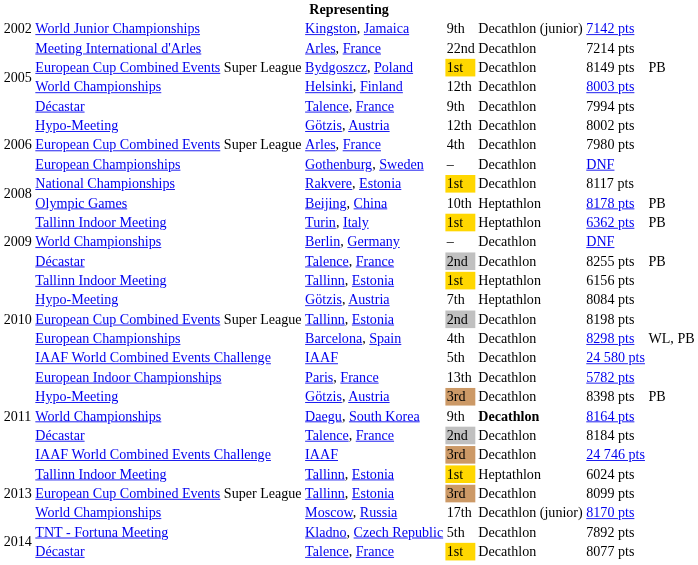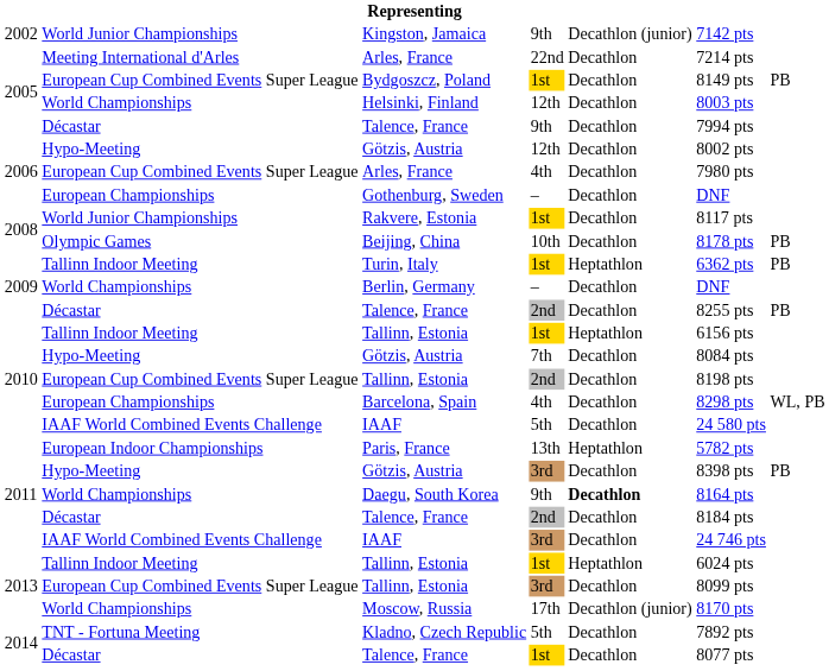 <table>
 <tr>
 <th colspan="7">Representing </th>
 </tr>
 <tr>
 <td>2002</td>
 <td><a href='#'>World Junior Championships</a></td>
 <td><a href='#'>Kingston</a>, <a href='#'>Jamaica</a></td>
 <td>9th</td>
 <td>Decathlon (junior)</td>
 <td><a href='#'>7142 pts</a></td>
 <td></td>
 </tr>
 <tr>
 <td rowspan=4>2005</td>
 <td><a href='#'>Meeting International d'Arles</a></td>
 <td><a href='#'>Arles</a>, <a href='#'>France</a></td>
 <td>22nd</td>
 <td>Decathlon</td>
 <td>7214 pts</td>
 <td></td>
 </tr>
 <tr>
 <td><a href='#'>European Cup Combined Events</a> Super League</td>
 <td><a href='#'>Bydgoszcz</a>, <a href='#'>Poland</a></td>
 <td bgcolor="Gold">1st</td>
 <td>Decathlon</td>
 <td>8149 pts</td>
 <td>PB</td>
 </tr>
 <tr>
 <td><a href='#'>World Championships</a></td>
 <td><a href='#'>Helsinki</a>, <a href='#'>Finland</a></td>
 <td>12th</td>
 <td>Decathlon</td>
 <td><a href='#'>8003 pts</a></td>
 <td></td>
 </tr>
 <tr>
 <td><a href='#'>Décastar</a></td>
 <td><a href='#'>Talence</a>, <a href='#'>France</a></td>
 <td>9th</td>
 <td>Decathlon</td>
 <td>7994 pts</td>
 <td></td>
 </tr>
 <tr>
 <td rowspan=3>2006</td>
 <td><a href='#'>Hypo-Meeting</a></td>
 <td><a href='#'>Götzis</a>, <a href='#'>Austria</a></td>
 <td>12th</td>
 <td>Decathlon</td>
 <td>8002 pts</td>
 <td></td>
 </tr>
 <tr>
 <td><a href='#'>European Cup Combined Events</a> Super League</td>
 <td><a href='#'>Arles</a>, <a href='#'>France</a></td>
 <td>4th</td>
 <td>Decathlon</td>
 <td>7980 pts</td>
 <td></td>
 </tr>
 <tr>
 <td><a href='#'>European Championships</a></td>
 <td><a href='#'>Gothenburg</a>, <a href='#'>Sweden</a></td>
 <td>–</td>
 <td>Decathlon</td>
 <td><a href='#'>DNF</a></td>
 <td></td>
 </tr>
 <tr>
 <td rowspan=2>2008</td>
-<td><a href='#'>National Championships</a></td>
+<td><a href='#'>World Junior Championships</a></td>
 <td><a href='#'>Rakvere</a>, <a href='#'>Estonia</a></td>
 <td bgcolor="Gold">1st</td>
 <td>Decathlon</td>
 <td>8117 pts</td>
 <td></td>
 </tr>
 <tr>
 <td><a href='#'>Olympic Games</a></td>
 <td><a href='#'>Beijing</a>, <a href='#'>China</a></td>
 <td>10th</td>
-<td>Heptathlon</td>
+<td>Decathlon</td>
 <td><a href='#'>8178 pts</a></td>
 <td>PB</td>
 </tr>
 <tr>
 <td rowspan=3>2009</td>
 <td><a href='#'>Tallinn Indoor Meeting</a></td>
 <td><a href='#'>Turin</a>, <a href='#'>Italy</a></td>
 <td bgcolor="Gold">1st</td>
 <td>Heptathlon</td>
 <td><a href='#'>6362 pts</a></td>
 <td>PB</td>
 </tr>
 <tr>
 <td><a href='#'>World Championships</a></td>
 <td><a href='#'>Berlin</a>, <a href='#'>Germany</a></td>
 <td>–</td>
 <td>Decathlon</td>
 <td><a href='#'>DNF</a></td>
 <td></td>
 </tr>
 <tr>
 <td><a href='#'>Décastar</a></td>
 <td><a href='#'>Talence</a>, <a href='#'>France</a></td>
 <td bgcolor="silver">2nd</td>
 <td>Decathlon</td>
 <td>8255 pts</td>
 <td>PB</td>
 </tr>
 <tr>
 <td rowspan=5>2010</td>
 <td><a href='#'>Tallinn Indoor Meeting</a></td>
 <td><a href='#'>Tallinn</a>, <a href='#'>Estonia</a></td>
 <td bgcolor="Gold">1st</td>
 <td>Heptathlon</td>
 <td>6156 pts</td>
 <td></td>
 </tr>
 <tr>
 <td><a href='#'>Hypo-Meeting</a></td>
 <td><a href='#'>Götzis</a>, <a href='#'>Austria</a></td>
 <td>7th</td>
-<td>Heptathlon</td>
+<td>Decathlon</td>
 <td>8084 pts</td>
 <td></td>
 </tr>
 <tr>
 <td><a href='#'>European Cup Combined Events</a> Super League</td>
 <td><a href='#'>Tallinn</a>, <a href='#'>Estonia</a></td>
 <td bgcolor="silver">2nd</td>
 <td>Decathlon</td>
 <td>8198 pts</td>
 <td></td>
 </tr>
 <tr>
 <td><a href='#'>European Championships</a></td>
 <td><a href='#'>Barcelona</a>, <a href='#'>Spain</a></td>
 <td>4th</td>
 <td>Decathlon</td>
 <td><a href='#'>8298 pts</a></td>
 <td>WL, PB</td>
 </tr>
 <tr>
 <td><a href='#'>IAAF World Combined Events Challenge</a></td>
 <td><a href='#'>IAAF</a></td>
 <td>5th</td>
 <td>Decathlon</td>
 <td><a href='#'>24 580 pts</a></td>
 <td></td>
 </tr>
 <tr>
 <td rowspan=5>2011</td>
 <td><a href='#'>European Indoor Championships</a></td>
 <td><a href='#'>Paris</a>, <a href='#'>France</a></td>
 <td>13th</td>
-<td>Decathlon</td>
+<td>Heptathlon</td>
 <td><a href='#'>5782 pts</a></td>
 </tr>
 <tr>
 <td><a href='#'>Hypo-Meeting</a></td>
 <td><a href='#'>Götzis</a>, <a href='#'>Austria</a></td>
 <td bgcolor="cc9966">3rd</td>
 <td>Decathlon</td>
 <td>8398 pts</td>
 <td>PB</td>
 </tr>
 <tr>
 <td><a href='#'>World Championships</a></td>
 <td><a href='#'>Daegu</a>, <a href='#'>South Korea</a></td>
 <td>9th</td>
 <td><strong>Decathlon</strong></td>
 <td><a href='#'>8164 pts</a></td>
 <td></td>
 </tr>
 <tr>
 <td><a href='#'>Décastar</a></td>
 <td><a href='#'>Talence</a>, <a href='#'>France</a></td>
 <td bgcolor="silver">2nd</td>
 <td>Decathlon</td>
 <td>8184 pts</td>
 <td></td>
 </tr>
 <tr>
 <td><a href='#'>IAAF World Combined Events Challenge</a></td>
 <td><a href='#'>IAAF</a></td>
 <td bgcolor=cc9966>3rd</td>
 <td>Decathlon</td>
 <td><a href='#'>24 746 pts</a></td>
 <td></td>
 </tr>
 <tr>
 <td rowspan=3>2013</td>
 <td><a href='#'>Tallinn Indoor Meeting</a></td>
 <td><a href='#'>Tallinn</a>, <a href='#'>Estonia</a></td>
 <td bgcolor="Gold">1st</td>
 <td>Heptathlon</td>
 <td>6024 pts</td>
 <td></td>
 </tr>
 <tr>
 <td><a href='#'>European Cup Combined Events</a> Super League</td>
 <td><a href='#'>Tallinn</a>, <a href='#'>Estonia</a></td>
 <td bgcolor="cc9966">3rd</td>
 <td>Decathlon</td>
 <td>8099 pts</td>
 <td></td>
 </tr>
 <tr>
 <td><a href='#'>World Championships</a></td>
 <td><a href='#'>Moscow</a>, <a href='#'>Russia</a></td>
 <td>17th</td>
 <td>Decathlon (junior)</td>
 <td><a href='#'>8170 pts</a></td>
 <td></td>
 </tr>
 <tr>
 <td rowspan=2>2014</td>
 <td><a href='#'>TNT - Fortuna Meeting</a></td>
 <td><a href='#'>Kladno</a>, <a href='#'>Czech Republic</a></td>
 <td>5th</td>
 <td>Decathlon</td>
 <td>7892 pts</td>
 <td></td>
 </tr>
 <tr>
 <td><a href='#'>Décastar</a></td>
 <td><a href='#'>Talence</a>, <a href='#'>France</a></td>
 <td bgcolor="Gold">1st</td>
 <td>Decathlon</td>
 <td>8077 pts</td>
 <td></td>
 </tr>
 <tr>
 </tr>
 </table>
